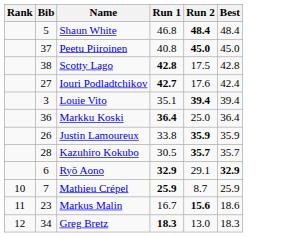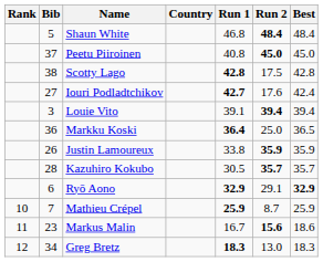 <table class="wikitable sortable" style="text-align:center">
 <tr>
 <th>Rank</th>
 <th>Bib</th>
 <th>Name</th>
+<th>Country</th>
 <th>Run 1</th>
 <th>Run 2</th>
 <th>Best</th>
 </tr>
 <tr>
 <td></td>
 <td>5</td>
 <td align=left><a href='#'>Shaun White</a></td>
+<td align=left></td>
 <td>46.8</td>
 <td><strong>48.4</strong></td>
 <td>48.4</td>
 </tr>
 <tr>
 <td></td>
 <td>37</td>
 <td align=left><a href='#'>Peetu Piiroinen</a></td>
+<td align=left></td>
 <td>40.8</td>
 <td><strong>45.0</strong></td>
 <td>45.0</td>
 </tr>
 <tr>
 <td></td>
 <td>38</td>
 <td align=left><a href='#'>Scotty Lago</a></td>
+<td align=left></td>
 <td><strong>42.8</strong></td>
 <td>17.5</td>
 <td>42.8</td>
 </tr>
 <tr>
 <td></td>
 <td>27</td>
 <td align=left><a href='#'>Iouri Podladtchikov</a></td>
+<td align=left></td>
 <td><strong>42.7</strong></td>
 <td>17.6</td>
 <td>42.4</td>
 </tr>
 <tr>
 <td></td>
 <td>3</td>
 <td align=left><a href='#'>Louie Vito</a></td>
-<td>35.1</td>
+<td align=left></td>
+<td>39.1</td>
 <td><strong>39.4</strong></td>
 <td>39.4</td>
 </tr>
 <tr>
 <td></td>
 <td>36</td>
 <td align=left><a href='#'>Markku Koski</a></td>
+<td align=left></td>
 <td><strong>36.4</strong></td>
 <td>25.0</td>
-<td>36.4</td>
+<td>36.5</td>
 </tr>
 <tr>
 <td></td>
 <td>26</td>
 <td align=left><a href='#'>Justin Lamoureux</a></td>
+<td align=left></td>
 <td>33.8</td>
 <td><strong>35.9</strong></td>
 <td>35.9</td>
 </tr>
 <tr>
 <td></td>
 <td>28</td>
 <td align=left><a href='#'>Kazuhiro Kokubo</a></td>
+<td align=left></td>
 <td>30.5</td>
 <td><strong>35.7</strong></td>
 <td>35.7</td>
 </tr>
 <tr>
 <td></td>
 <td>6</td>
 <td align=left><a href='#'>Ryō Aono</a></td>
+<td align=left></td>
 <td><strong>32.9</strong></td>
 <td>29.1</td>
 <td><strong>32.9</strong></td>
 </tr>
 <tr>
 <td>10</td>
 <td>7</td>
 <td align=left><a href='#'>Mathieu Crépel</a></td>
+<td align=left></td>
 <td><strong>25.9</strong></td>
 <td>8.7</td>
 <td>25.9</td>
 </tr>
 <tr>
 <td>11</td>
 <td>23</td>
 <td align=left><a href='#'>Markus Malin</a></td>
+<td align=left></td>
 <td>16.7</td>
 <td><strong>15.6</strong></td>
 <td>18.6</td>
 </tr>
 <tr>
 <td>12</td>
 <td>34</td>
 <td align=left><a href='#'>Greg Bretz</a></td>
+<td align=left></td>
 <td><strong>18.3</strong></td>
 <td>13.0</td>
 <td>18.3</td>
 </tr>
 </table>
